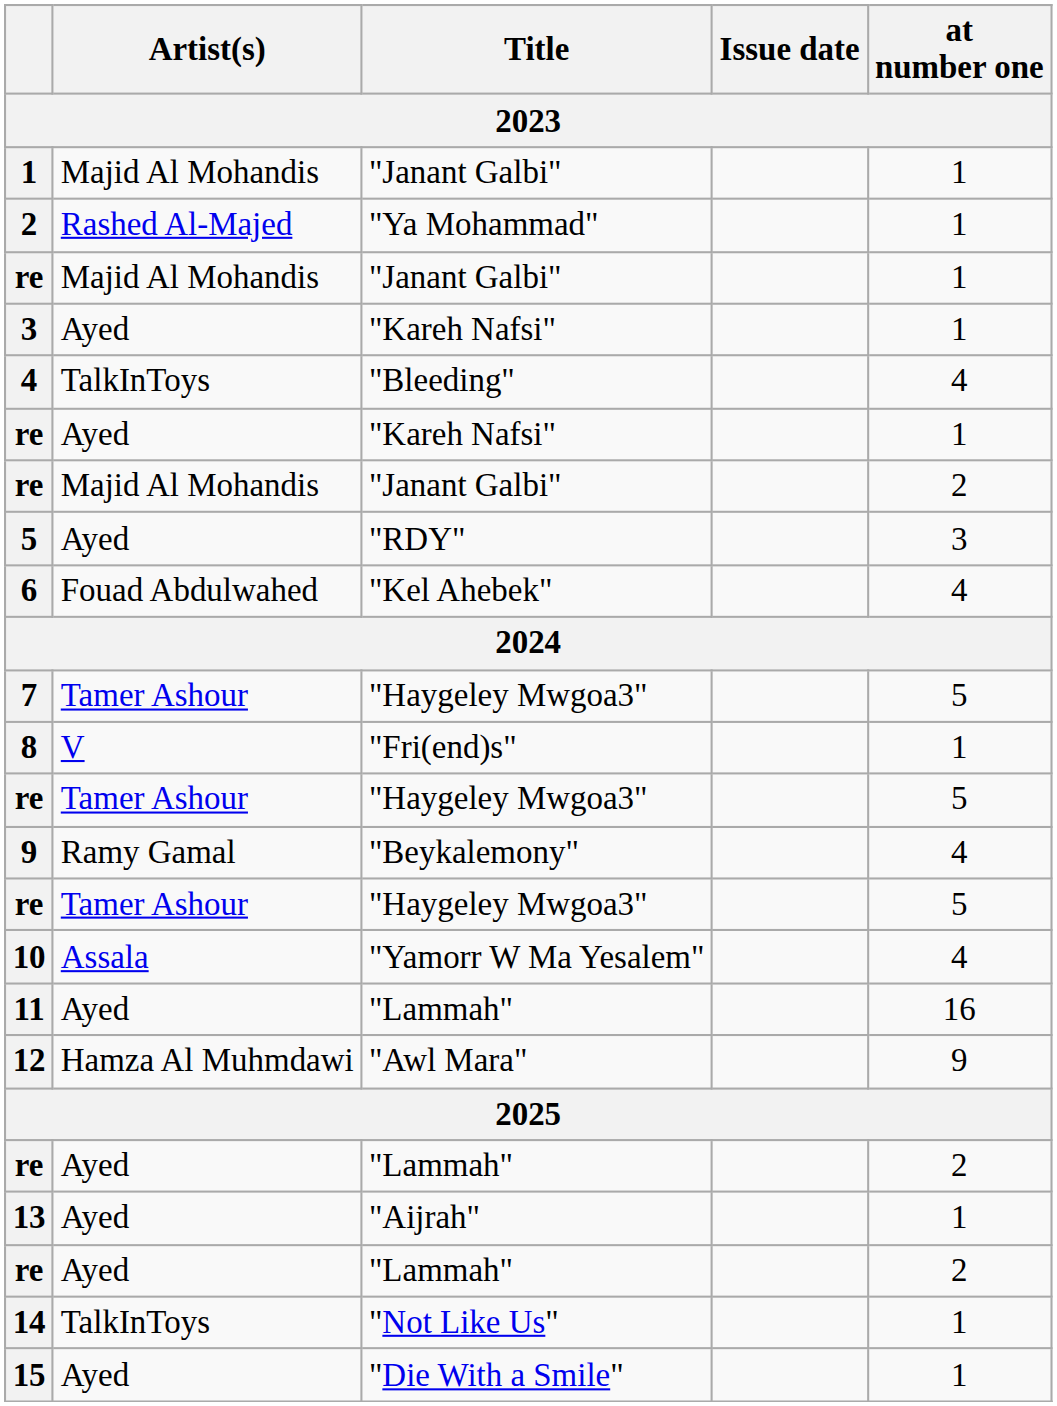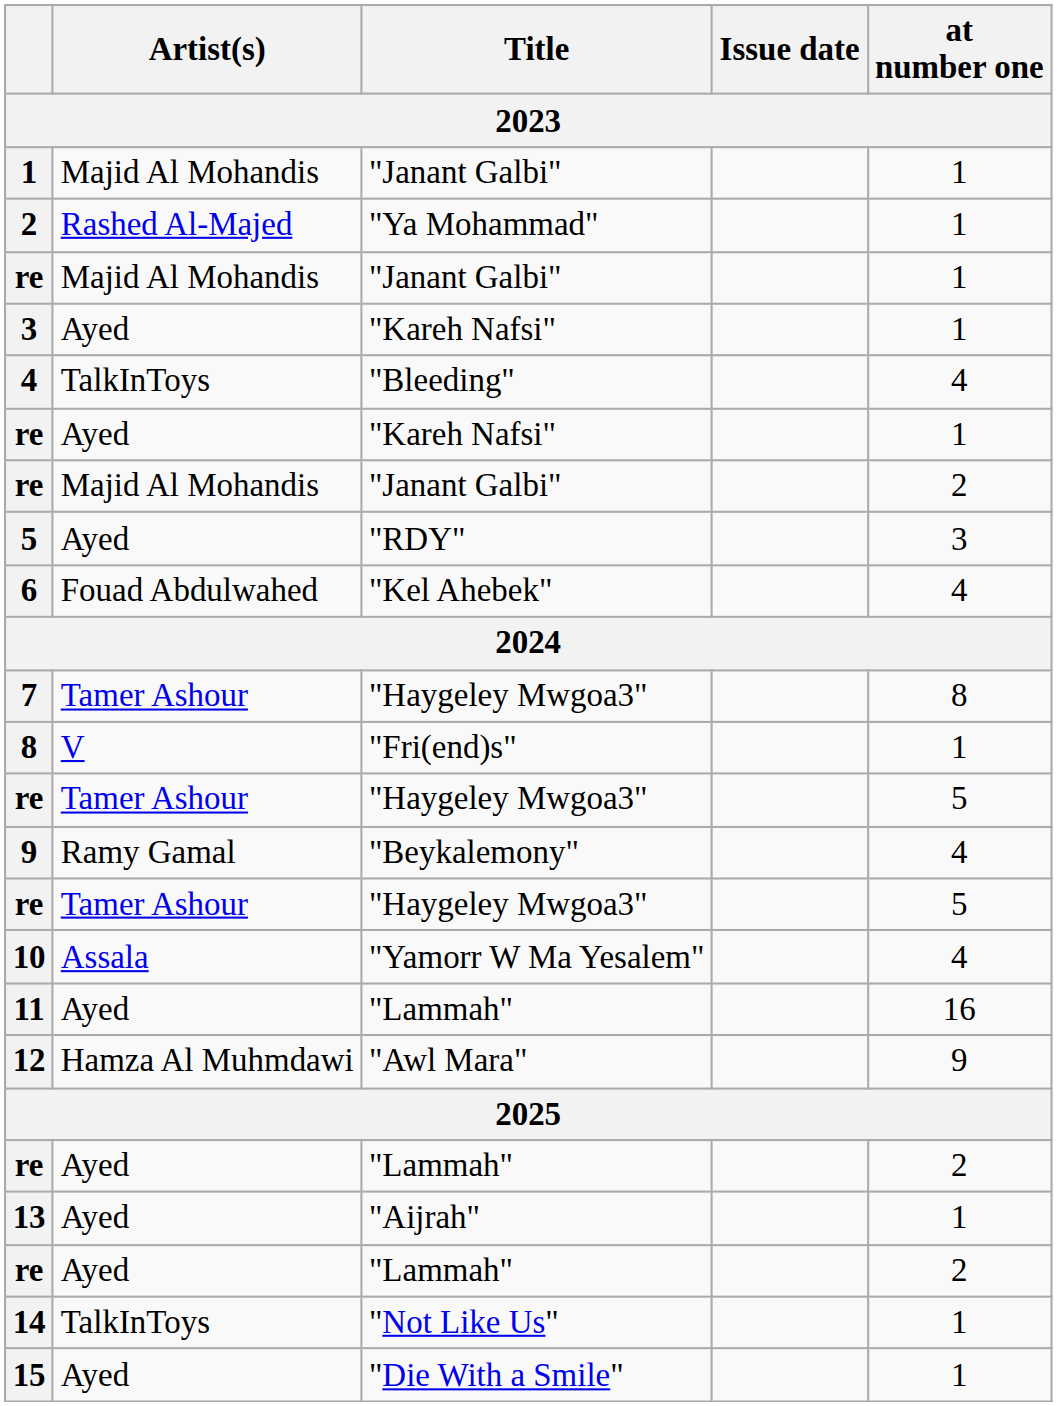 <table class="wikitable plainrowheaders sortable">
 <tr>
 <th scope=col></th>
 <th scope=col>Artist(s)</th>
 <th scope=col>Title</th>
 <th scope=col>Issue date</th>
 <th scope=col> at<br>number one</th>
 </tr>
 <tr class=unsortable>
 <th colspan=6>2023</th>
 </tr>
 <tr>
 <th scope=row style="text-align:center;">1</th>
 <td>Majid Al Mohandis</td>
 <td>"Janant Galbi"</td>
 <td></td>
 <td style="text-align:center;">1</td>
 </tr>
 <tr>
 <th scope=row style="text-align:center;">2</th>
 <td><a href='#'>Rashed Al-Majed</a></td>
 <td>"Ya Mohammad"</td>
 <td></td>
 <td style="text-align:center;">1</td>
 </tr>
 <tr>
 <th scope=row style="text-align:center;">re</th>
 <td>Majid Al Mohandis</td>
 <td>"Janant Galbi"</td>
 <td></td>
 <td style="text-align:center;">1</td>
 </tr>
 <tr>
 <th scope=row style="text-align:center;">3</th>
 <td>Ayed</td>
 <td>"Kareh Nafsi"</td>
 <td></td>
 <td style="text-align:center;">1</td>
 </tr>
 <tr>
 <th scope=row style="text-align:center;">4</th>
 <td>TalkInToys</td>
 <td>"Bleeding"</td>
 <td></td>
 <td style="text-align:center;">4</td>
 </tr>
 <tr>
 <th scope=row style="text-align:center;">re</th>
 <td>Ayed</td>
 <td>"Kareh Nafsi"</td>
 <td></td>
 <td style="text-align:center;">1</td>
 </tr>
 <tr>
 <th scope=row style="text-align:center;">re</th>
 <td>Majid Al Mohandis</td>
 <td>"Janant Galbi"</td>
 <td></td>
 <td style="text-align:center;">2</td>
 </tr>
 <tr>
 <th scope=row style="text-align:center;">5</th>
 <td>Ayed</td>
 <td>"RDY"</td>
 <td></td>
 <td style="text-align:center;">3</td>
 </tr>
 <tr>
 <th scope=row style="text-align:center;">6</th>
 <td>Fouad Abdulwahed</td>
 <td>"Kel Ahebek"</td>
 <td></td>
 <td style="text-align:center;">4</td>
 </tr>
 <tr class=unsortable>
 <th colspan=6>2024</th>
 </tr>
 <tr>
 <th scope=row style="text-align:center;">7</th>
 <td><a href='#'>Tamer Ashour</a></td>
 <td>"Haygeley Mwgoa3"</td>
 <td></td>
-<td style="text-align:center;">5</td>
+<td style="text-align:center;">8</td>
 </tr>
 <tr>
 <th scope=row style="text-align:center;">8</th>
 <td><a href='#'>V</a></td>
 <td>"Fri(end)s"</td>
 <td></td>
 <td style="text-align:center;">1</td>
 </tr>
 <tr>
 <th scope=row style="text-align:center;">re</th>
 <td><a href='#'>Tamer Ashour</a></td>
 <td>"Haygeley Mwgoa3"</td>
 <td></td>
 <td style="text-align:center;">5</td>
 </tr>
 <tr>
 <th scope=row style="text-align:center;">9</th>
 <td>Ramy Gamal</td>
 <td>"Beykalemony"</td>
 <td></td>
 <td style="text-align:center;">4</td>
 </tr>
 <tr>
 <th scope=row style="text-align:center;">re</th>
 <td><a href='#'>Tamer Ashour</a></td>
 <td>"Haygeley Mwgoa3"</td>
 <td></td>
 <td style="text-align:center;">5</td>
 </tr>
 <tr>
 <th scope=row style="text-align:center;">10</th>
 <td><a href='#'>Assala</a></td>
 <td>"Yamorr W Ma Yesalem"</td>
 <td></td>
 <td style="text-align:center;">4</td>
 </tr>
 <tr>
 <th scope=row style="text-align:center;">11</th>
 <td>Ayed</td>
 <td>"Lammah"</td>
 <td></td>
 <td style="text-align:center;">16</td>
 </tr>
 <tr>
 <th scope=row style="text-align:center;">12</th>
 <td>Hamza Al Muhmdawi</td>
 <td>"Awl Mara"</td>
 <td></td>
 <td style="text-align:center;">9</td>
 </tr>
 <tr class=unsortable>
 <th colspan=6>2025</th>
 </tr>
 <tr>
 <th scope=row style="text-align:center;">re</th>
 <td>Ayed</td>
 <td>"Lammah"</td>
 <td></td>
 <td style="text-align:center;">2</td>
 </tr>
 <tr>
 <th scope=row style="text-align:center;">13</th>
 <td>Ayed</td>
 <td>"Aijrah"</td>
 <td></td>
 <td style="text-align:center;">1</td>
 </tr>
 <tr>
 <th scope=row style="text-align:center;">re</th>
 <td>Ayed</td>
 <td>"Lammah"</td>
 <td></td>
 <td style="text-align:center;">2</td>
 </tr>
 <tr>
 <th scope=row style="text-align:center;">14</th>
 <td>TalkInToys</td>
 <td>"<a href='#'>Not Like Us</a>"</td>
 <td></td>
 <td style="text-align:center;">1</td>
 </tr>
 <tr>
 <th scope=row style="text-align:center;">15</th>
 <td>Ayed</td>
 <td>"<a href='#'>Die With a Smile</a>"</td>
 <td></td>
 <td style="text-align:center;">1</td>
 </tr>
 <tr>
 </tr>
 </table>
